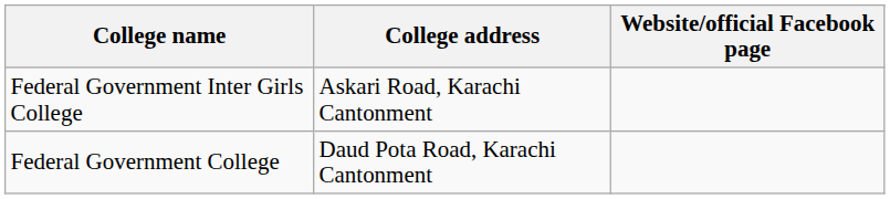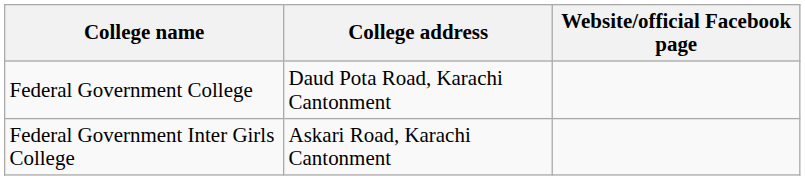 <table class="wikitable">
 <tr>
 <th>College name</th>
 <th>College address</th>
 <th>Website/official Facebook page</th>
 </tr>
 <tr>
+<td>Federal Government College</td>
+<td>Daud Pota Road, Karachi Cantonment</td>
+<td></td>
+</tr>
+<tr>
 <td>Federal Government Inter Girls College</td>
 <td>Askari Road, Karachi Cantonment</td>
 <td></td>
 </tr>
-<tr>
-<td>Federal Government College</td>
-<td>Daud Pota Road, Karachi Cantonment</td>
-<td></td>
-</tr>
 </table>
